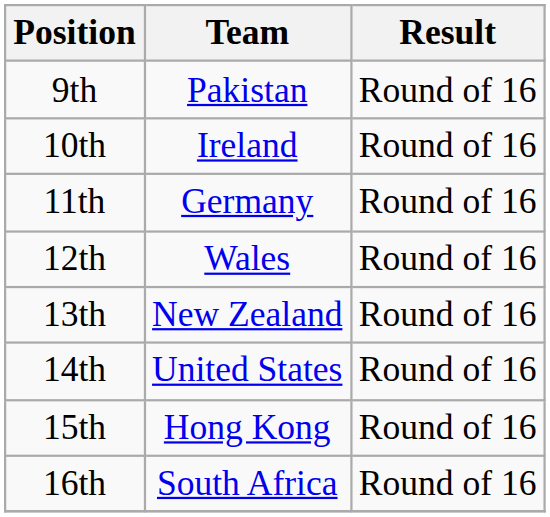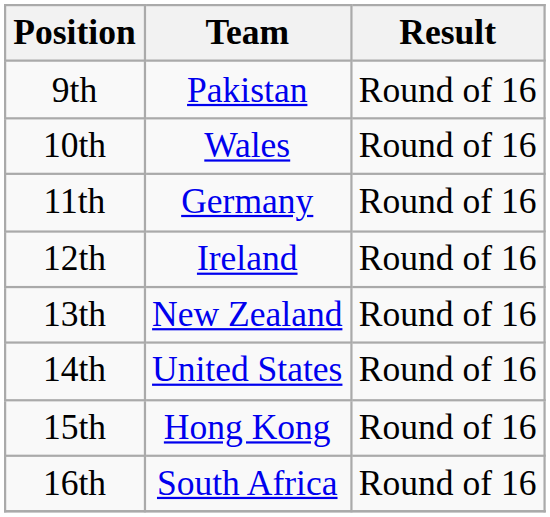 <table class="wikitable" style="text-align: center;">
 <tr>
 <th>Position</th>
 <th>Team</th>
 <th>Result</th>
 </tr>
 <tr>
 <td>9th</td>
 <td> <a href='#'>Pakistan</a></td>
 <td>Round of 16</td>
 </tr>
 <tr>
 <td>10th</td>
-<td> <a href='#'>Ireland</a></td>
+<td> <a href='#'>Wales</a></td>
 <td>Round of 16</td>
 </tr>
 <tr>
 <td>11th</td>
 <td> <a href='#'>Germany</a></td>
 <td>Round of 16</td>
 </tr>
 <tr>
 <td>12th</td>
-<td> <a href='#'>Wales</a></td>
+<td> <a href='#'>Ireland</a></td>
 <td>Round of 16</td>
 </tr>
 <tr>
 <td>13th</td>
 <td> <a href='#'>New Zealand</a></td>
 <td>Round of 16</td>
 </tr>
 <tr>
 <td>14th</td>
 <td> <a href='#'>United States</a></td>
 <td>Round of 16</td>
 </tr>
 <tr>
 <td>15th</td>
 <td> <a href='#'>Hong Kong</a></td>
 <td>Round of 16</td>
 </tr>
 <tr>
 <td>16th</td>
 <td> <a href='#'>South Africa</a></td>
 <td>Round of 16</td>
 </tr>
 <tr>
 </tr>
 </table>
